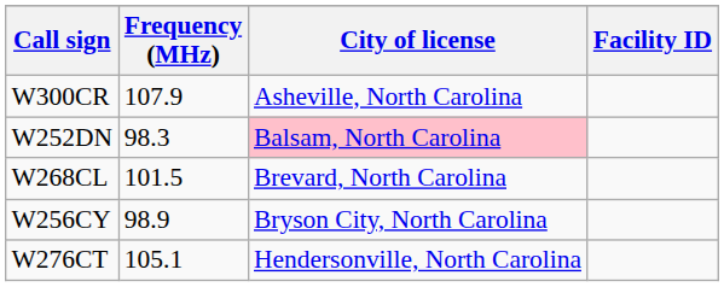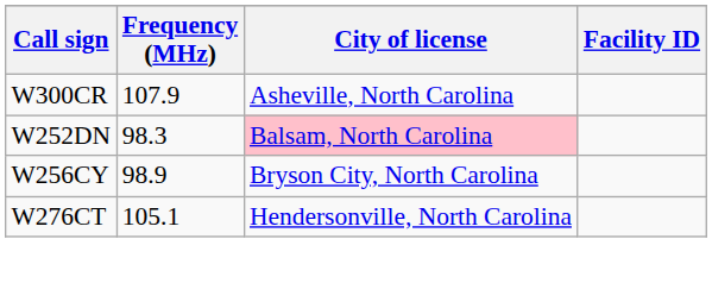 <table class="wikitable sortable">
 <tr>
 </tr>
 <tr>
 <th><a href='#'>Call sign</a></th>
 <th data-sort-type="number"><a href='#'>Frequency</a><br>(<a href='#'>MHz</a>)</th>
 <th><a href='#'>City of license</a></th>
 <th class="sortable"><a href='#'>Facility ID</a></th>
 </tr>
 <tr>
 <td>W300CR</td>
 <td>107.9</td>
 <td><a href='#'>Asheville, North Carolina</a></td>
 <td></td>
 </tr>
 <tr>
 <td>W252DN</td>
 <td>98.3</td>
 <td style="background: pink;"><a href='#'>Balsam, North Carolina</a></td>
 <td></td>
 </tr>
 <tr>
-<td>W268CL</td>
-<td>101.5</td>
-<td><a href='#'>Brevard, North Carolina</a></td>
-<td></td>
-</tr>
-<tr>
 <td>W256CY</td>
 <td>98.9</td>
 <td><a href='#'>Bryson City, North Carolina</a></td>
 <td></td>
 </tr>
 <tr>
 <td>W276CT</td>
 <td>105.1</td>
 <td><a href='#'>Hendersonville, North Carolina</a></td>
 <td></td>
 </tr>
 </table>
